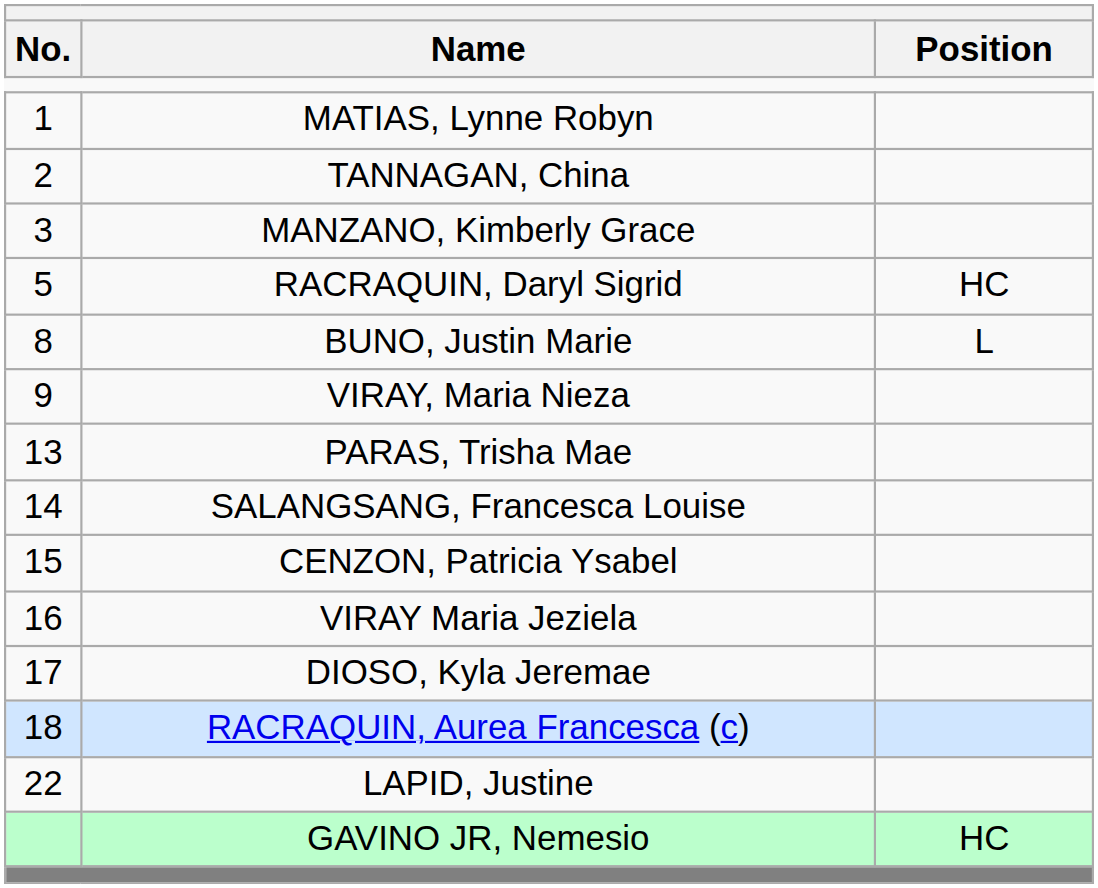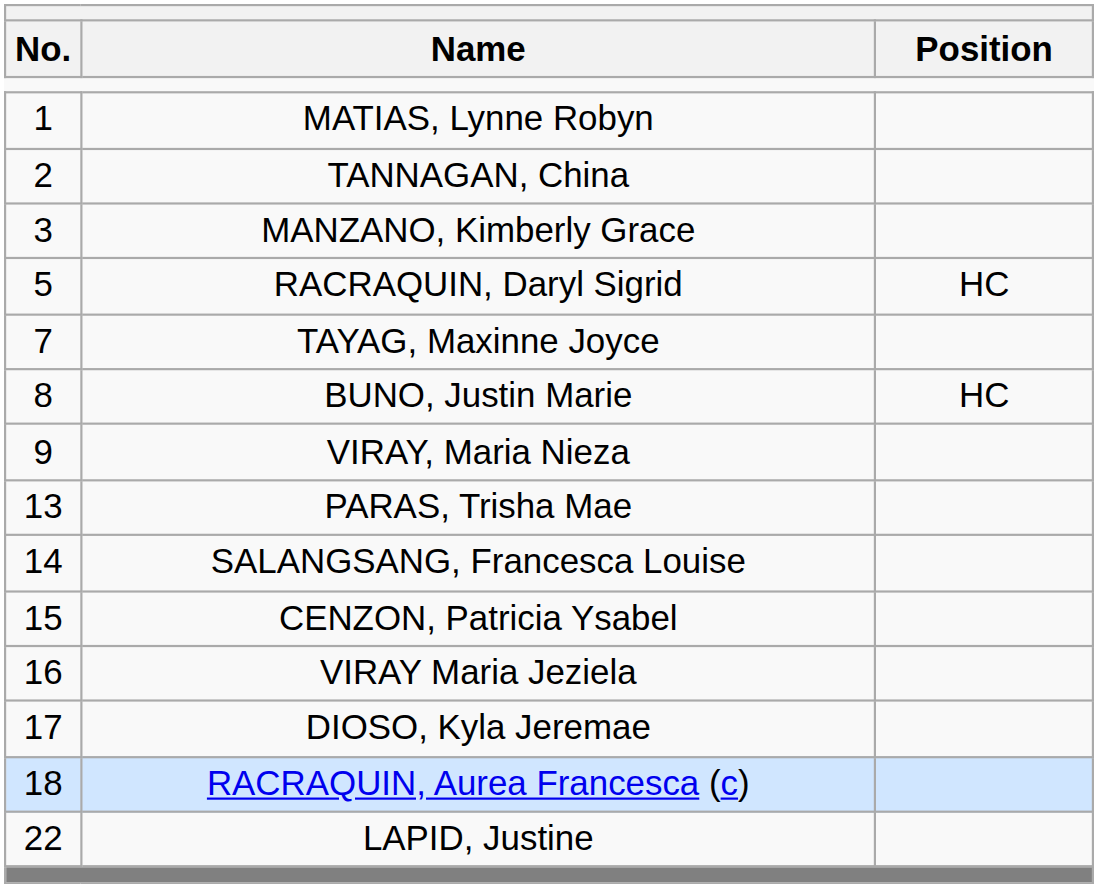 <table class='wikitable mw-collapsible mw-collapsed' style="text-align: center; width: 500px; border: none">
 <tr>
 <th style='text-align: left;' colspan=3></th>
 </tr>
 <tr>
 <th style='width: 7%;'>No.</th>
 <th>Name</th>
 <th style='width: 20%;'>Position</th>
 </tr>
 <tr>
 <td style='border: none;'></td>
 </tr>
 <tr>
 <td>1</td>
 <td>MATIAS, Lynne Robyn</td>
 <td></td>
 </tr>
 <tr>
 <td>2</td>
 <td>TANNAGAN, China</td>
 <td></td>
 </tr>
 <tr>
 <td>3</td>
 <td>MANZANO, Kimberly Grace</td>
 <td></td>
 </tr>
 <tr>
 <td>5</td>
 <td>RACRAQUIN, Daryl Sigrid</td>
 <td>HC</td>
 </tr>
 <tr>
+<td>7</td>
+<td>TAYAG, Maxinne Joyce</td>
+<td></td>
+</tr>
+<tr>
 <td>8</td>
 <td>BUNO, Justin Marie</td>
-<td>L</td>
+<td>HC</td>
 </tr>
 <tr>
 <td>9</td>
 <td>VIRAY, Maria Nieza</td>
 <td></td>
 </tr>
 <tr>
 <td>13</td>
 <td>PARAS, Trisha Mae</td>
 <td></td>
 </tr>
 <tr>
 <td>14</td>
 <td>SALANGSANG, Francesca Louise</td>
 <td></td>
 </tr>
 <tr>
 <td>15</td>
 <td>CENZON, Patricia Ysabel</td>
 <td></td>
 </tr>
 <tr>
 <td>16</td>
 <td>VIRAY Maria Jeziela</td>
 <td></td>
 </tr>
 <tr>
 <td>17</td>
 <td>DIOSO, Kyla Jeremae</td>
 <td></td>
 </tr>
 <tr bgcolor=#D0E6FF>
 <td>18</td>
 <td><a href='#'>RACRAQUIN, Aurea Francesca</a> (<a href='#'>c</a>)</td>
 <td></td>
 </tr>
 <tr>
 <td>22</td>
 <td>LAPID, Justine</td>
 <td></td>
 </tr>
-<tr bgcolor=#BBFFCC>
-<td></td>
-<td>GAVINO JR, Nemesio</td>
-<td>HC</td>
-</tr>
 <tr>
 <th style='background: grey;' colspan=3></th>
 </tr>
 </table>
